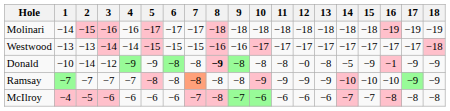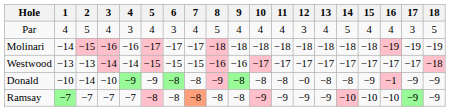 <table class="wikitable" style="text-align:center">
 <tr>
 <th>Hole</th>
 <th>1</th>
 <th>2</th>
 <th>3</th>
 <th>4</th>
 <th>5</th>
 <th>6</th>
 <th>7</th>
 <th>8</th>
 <th>9</th>
 <th>10</th>
 <th>11</th>
 <th>12</th>
 <th>13</th>
 <th>14</th>
 <th>15</th>
 <th>16</th>
 <th>17</th>
 <th>18</th>
+</tr>
+<tr>
+<td>Par</td>
+<td>4</td>
+<td>5</td>
+<td>4</td>
+<td>3</td>
+<td>4</td>
+<td>3</td>
+<td>4</td>
+<td>5</td>
+<td>4</td>
+<td>4</td>
+<td>4</td>
+<td>3</td>
+<td>4</td>
+<td>5</td>
+<td>4</td>
+<td>4</td>
+<td>3</td>
+<td>5</td>
 </tr>
 <tr>
 <td align=left> Molinari</td>
 <td>−14</td>
 <td style="background: Pink;">−15</td>
 <td style="background: Pink;">−16</td>
 <td>−16</td>
 <td style="background: Pink;">−17</td>
 <td>−17</td>
 <td>−17</td>
 <td style="background: Pink;">−18</td>
 <td>−18</td>
 <td>−18</td>
 <td>−18</td>
 <td>−18</td>
 <td>−18</td>
 <td>−18</td>
 <td>−18</td>
 <td style="background: Pink;">−19</td>
 <td>−19</td>
 <td>−19</td>
 </tr>
 <tr>
 <td align=left> Westwood</td>
 <td>−13</td>
 <td>−13</td>
 <td style="background: Pink;">−14</td>
 <td>−14</td>
 <td style="background: Pink;">−15</td>
 <td>−15</td>
 <td>−15</td>
 <td style="background: Pink;">−16</td>
 <td>−16</td>
 <td style="background: Pink;">−17</td>
 <td>−17</td>
 <td>−17</td>
 <td>−17</td>
 <td>−17</td>
 <td>−17</td>
 <td>−17</td>
 <td>−17</td>
 <td style="background: Pink;">−18</td>
 </tr>
 <tr>
 <td align=left> Donald</td>
 <td>−10</td>
 <td>−14</td>
-<td>−12</td>
+<td>−10</td>
 <td style="background: PaleGreen;">−9</td>
 <td>−9</td>
 <td style="background: PaleGreen;">−8</td>
 <td>−8</td>
-<td style="background: Pink;"><strong>−9</strong></td>
+<td style="background: Pink;">−9</td>
 <td style="background: PaleGreen;">−8</td>
 <td>−8</td>
 <td>−8</td>
 <td>−0</td>
 <td>−8</td>
-<td>−5</td>
+<td>−8</td>
 <td>−9</td>
 <td style="background: Pink;">−1</td>
 <td>−9</td>
 <td>−9</td>
 </tr>
 <tr>
 <td align=left> Ramsay</td>
 <td style="background: PaleGreen;">−7</td>
 <td>−7</td>
 <td>−7</td>
 <td>−7</td>
 <td style="background: Pink;">−8</td>
 <td>−8</td>
 <td style="background: lightsalmon;">−8</td>
 <td>−8</td>
 <td>−8</td>
 <td style="background: Pink;">−9</td>
 <td>−9</td>
 <td>−9</td>
 <td>−9</td>
 <td style="background: Pink;">−10</td>
 <td>−10</td>
 <td>−10</td>
 <td style="background: PaleGreen;">−9</td>
 <td>−9</td>
 </tr>
-<tr>
-<td align=left> McIlroy</td>
-<td style="background: Pink;">−4</td>
-<td style="background: Pink;">−5</td>
-<td style="background: Pink;">−6</td>
-<td>−6</td>
-<td>−6</td>
-<td>−6</td>
-<td style="background: Pink;">−7</td>
-<td style="background: Pink;">−8</td>
-<td style="background: PaleGreen;">−7</td>
-<td style="background: PaleGreen;">−6</td>
-<td>−6</td>
-<td>−6</td>
-<td>−6</td>
-<td style="background: Pink;">−7</td>
-<td>−7</td>
-<td style="background: Pink;">−8</td>
-<td>−8</td>
-<td>−8</td>
-</tr>
 </table>
